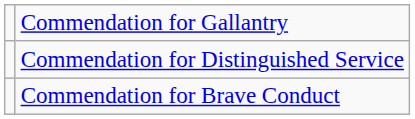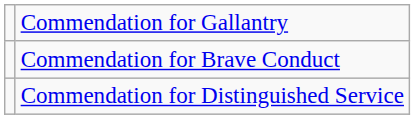 <table class="wikitable">
 <tr>
 <td></td>
 <td><a href='#'>Commendation for Gallantry</a></td>
 </tr>
 <tr>
 <td></td>
-<td><a href='#'>Commendation for Distinguished Service</a></td>
+<td><a href='#'>Commendation for Brave Conduct</a></td>
 </tr>
 <tr>
 <td></td>
-<td><a href='#'>Commendation for Brave Conduct</a></td>
+<td><a href='#'>Commendation for Distinguished Service</a></td>
 </tr>
 </table>
